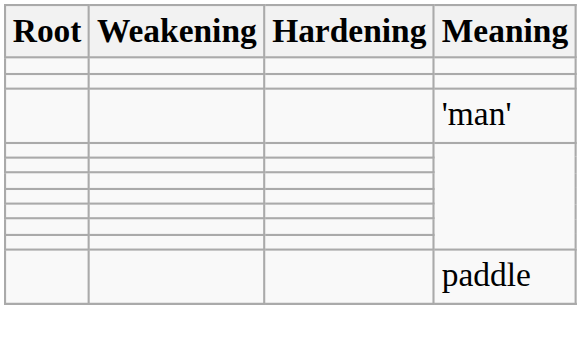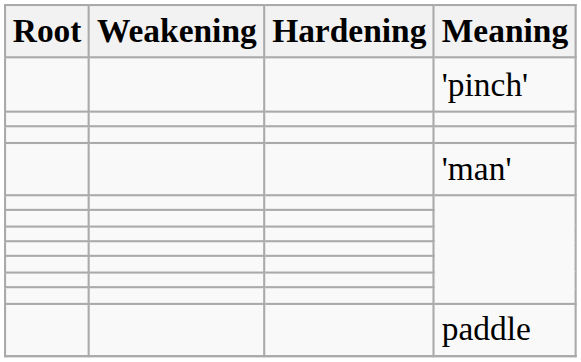 <table class=wikitable>
 <tr>
 <th>Root</th>
 <th>Weakening</th>
 <th>Hardening</th>
 <th>Meaning</th>
+</tr>
+<tr>
+<td></td>
+<td></td>
+<td></td>
+<td>'pinch'</td>
 </tr>
 <tr>
 <td></td>
 <td></td>
 <td></td>
 <td></td>
 </tr>
 <tr>
 <td></td>
 <td></td>
 <td></td>
 <td></td>
 </tr>
 <tr>
 <td></td>
 <td></td>
 <td></td>
 <td>'man'</td>
 </tr>
 <tr>
 <td></td>
 <td></td>
 <td></td>
 </tr>
 <tr>
 <td></td>
 <td></td>
 <td></td>
 </tr>
 <tr>
 <td></td>
 <td></td>
 <td></td>
 </tr>
 <tr>
 <td></td>
 <td></td>
 <td></td>
 </tr>
 <tr>
 <td></td>
 <td></td>
 <td></td>
 </tr>
 <tr>
 <td></td>
 <td></td>
 <td></td>
 </tr>
 <tr>
 <td></td>
 <td></td>
 <td></td>
 </tr>
 <tr>
 <td></td>
 <td></td>
 <td></td>
 <td>paddle</td>
 </tr>
 <tr>
 </tr>
 </table>
